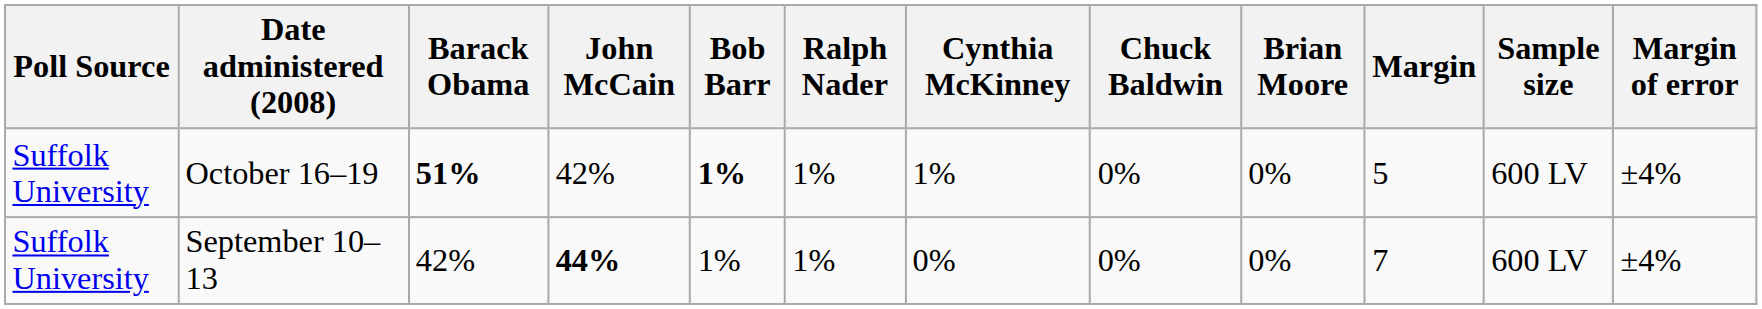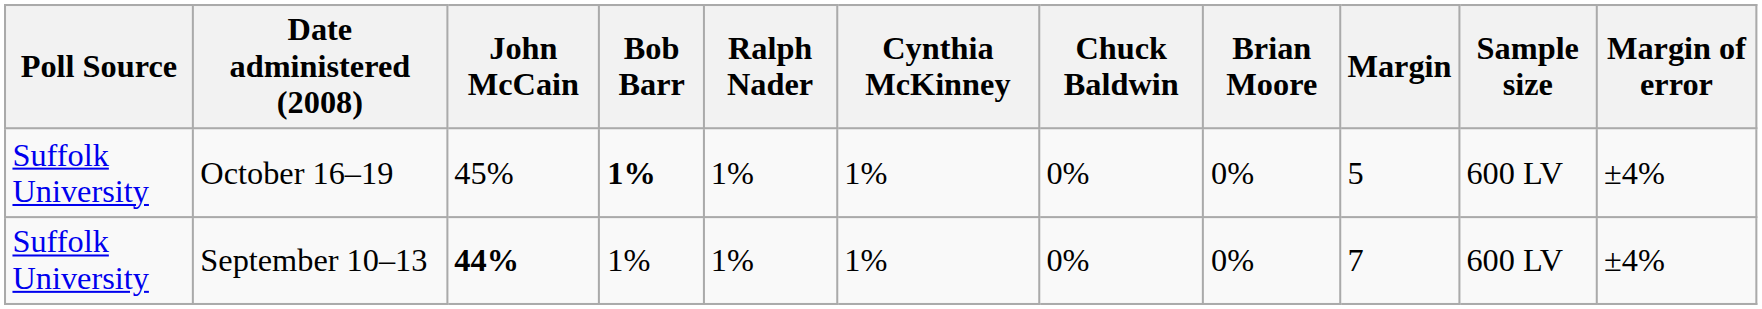 <table class="wikitable collapsible">
 <tr>
 <th>Poll Source</th>
 <th>Date administered (2008)</th>
-<th>Barack Obama</th>
 <th>John McCain</th>
 <th>Bob Barr</th>
 <th>Ralph Nader</th>
 <th>Cynthia McKinney</th>
 <th>Chuck Baldwin</th>
 <th>Brian Moore</th>
 <th>Margin</th>
 <th>Sample size</th>
 <th>Margin of error</th>
 </tr>
 <tr>
 <td><a href='#'>Suffolk University</a></td>
 <td>October 16–19</td>
-<td><strong>51%</strong></td>
-<td>42%</td>
+<td>45%</td>
 <td><strong>1%</strong></td>
 <td>1%</td>
 <td>1%</td>
 <td>0%</td>
 <td>0%</td>
 <td>5</td>
 <td>600 LV</td>
 <td>±4%</td>
 </tr>
 <tr>
 <td><a href='#'>Suffolk University</a></td>
 <td>September 10–13</td>
-<td>42%</td>
 <td><strong>44%</strong></td>
 <td>1%</td>
 <td>1%</td>
-<td>0%</td>
+<td>1%</td>
 <td>0%</td>
 <td>0%</td>
 <td>7</td>
 <td>600 LV</td>
 <td>±4%</td>
 </tr>
 </table>
